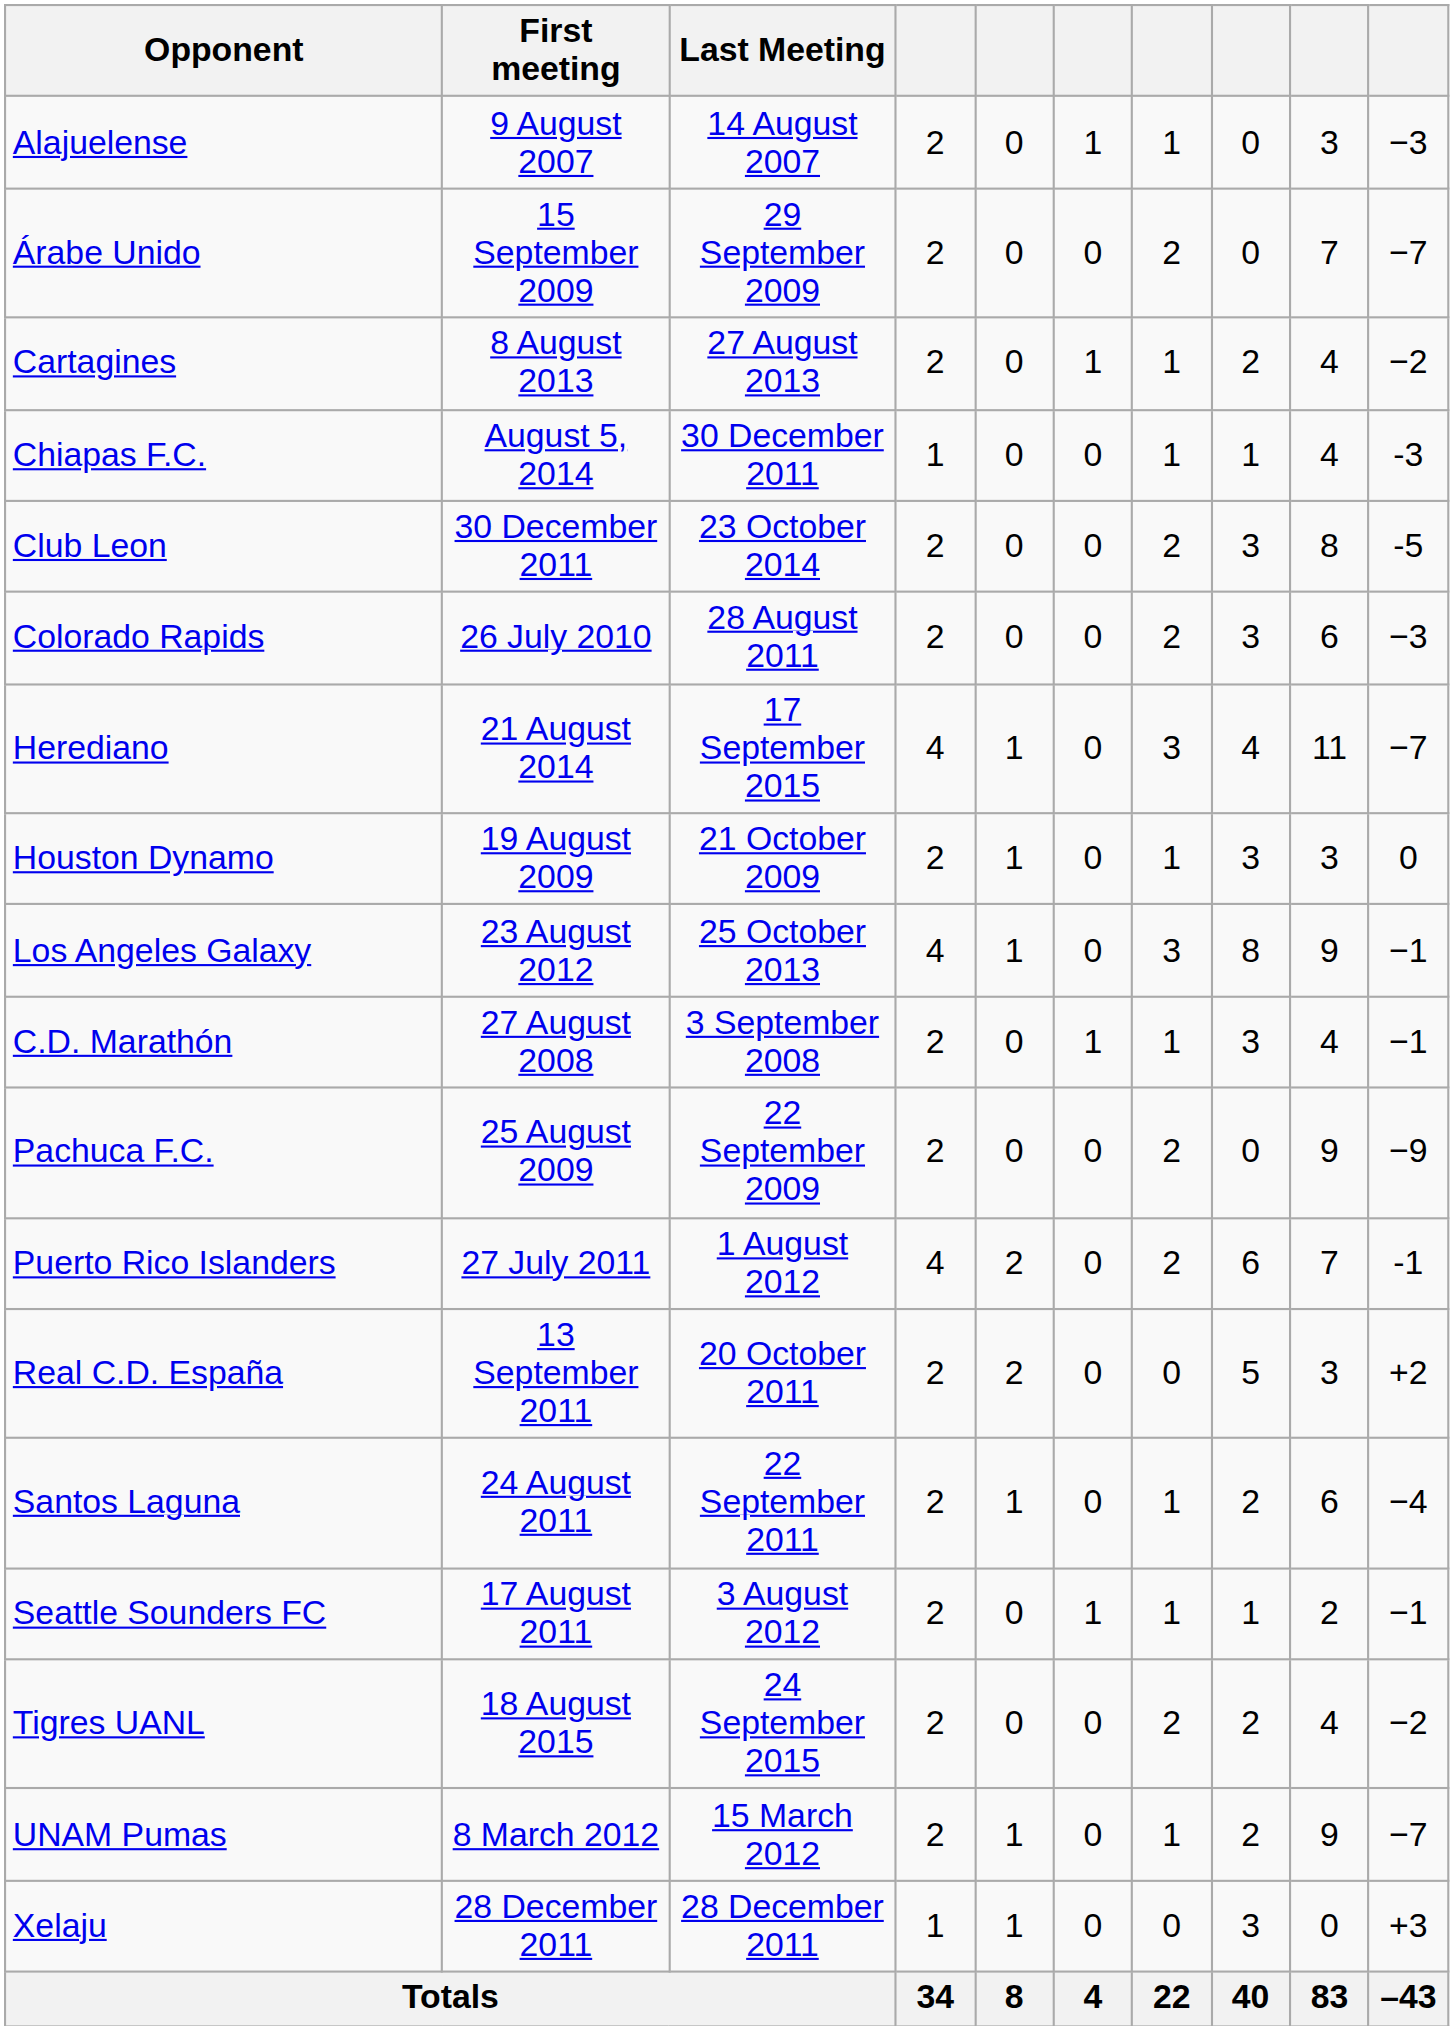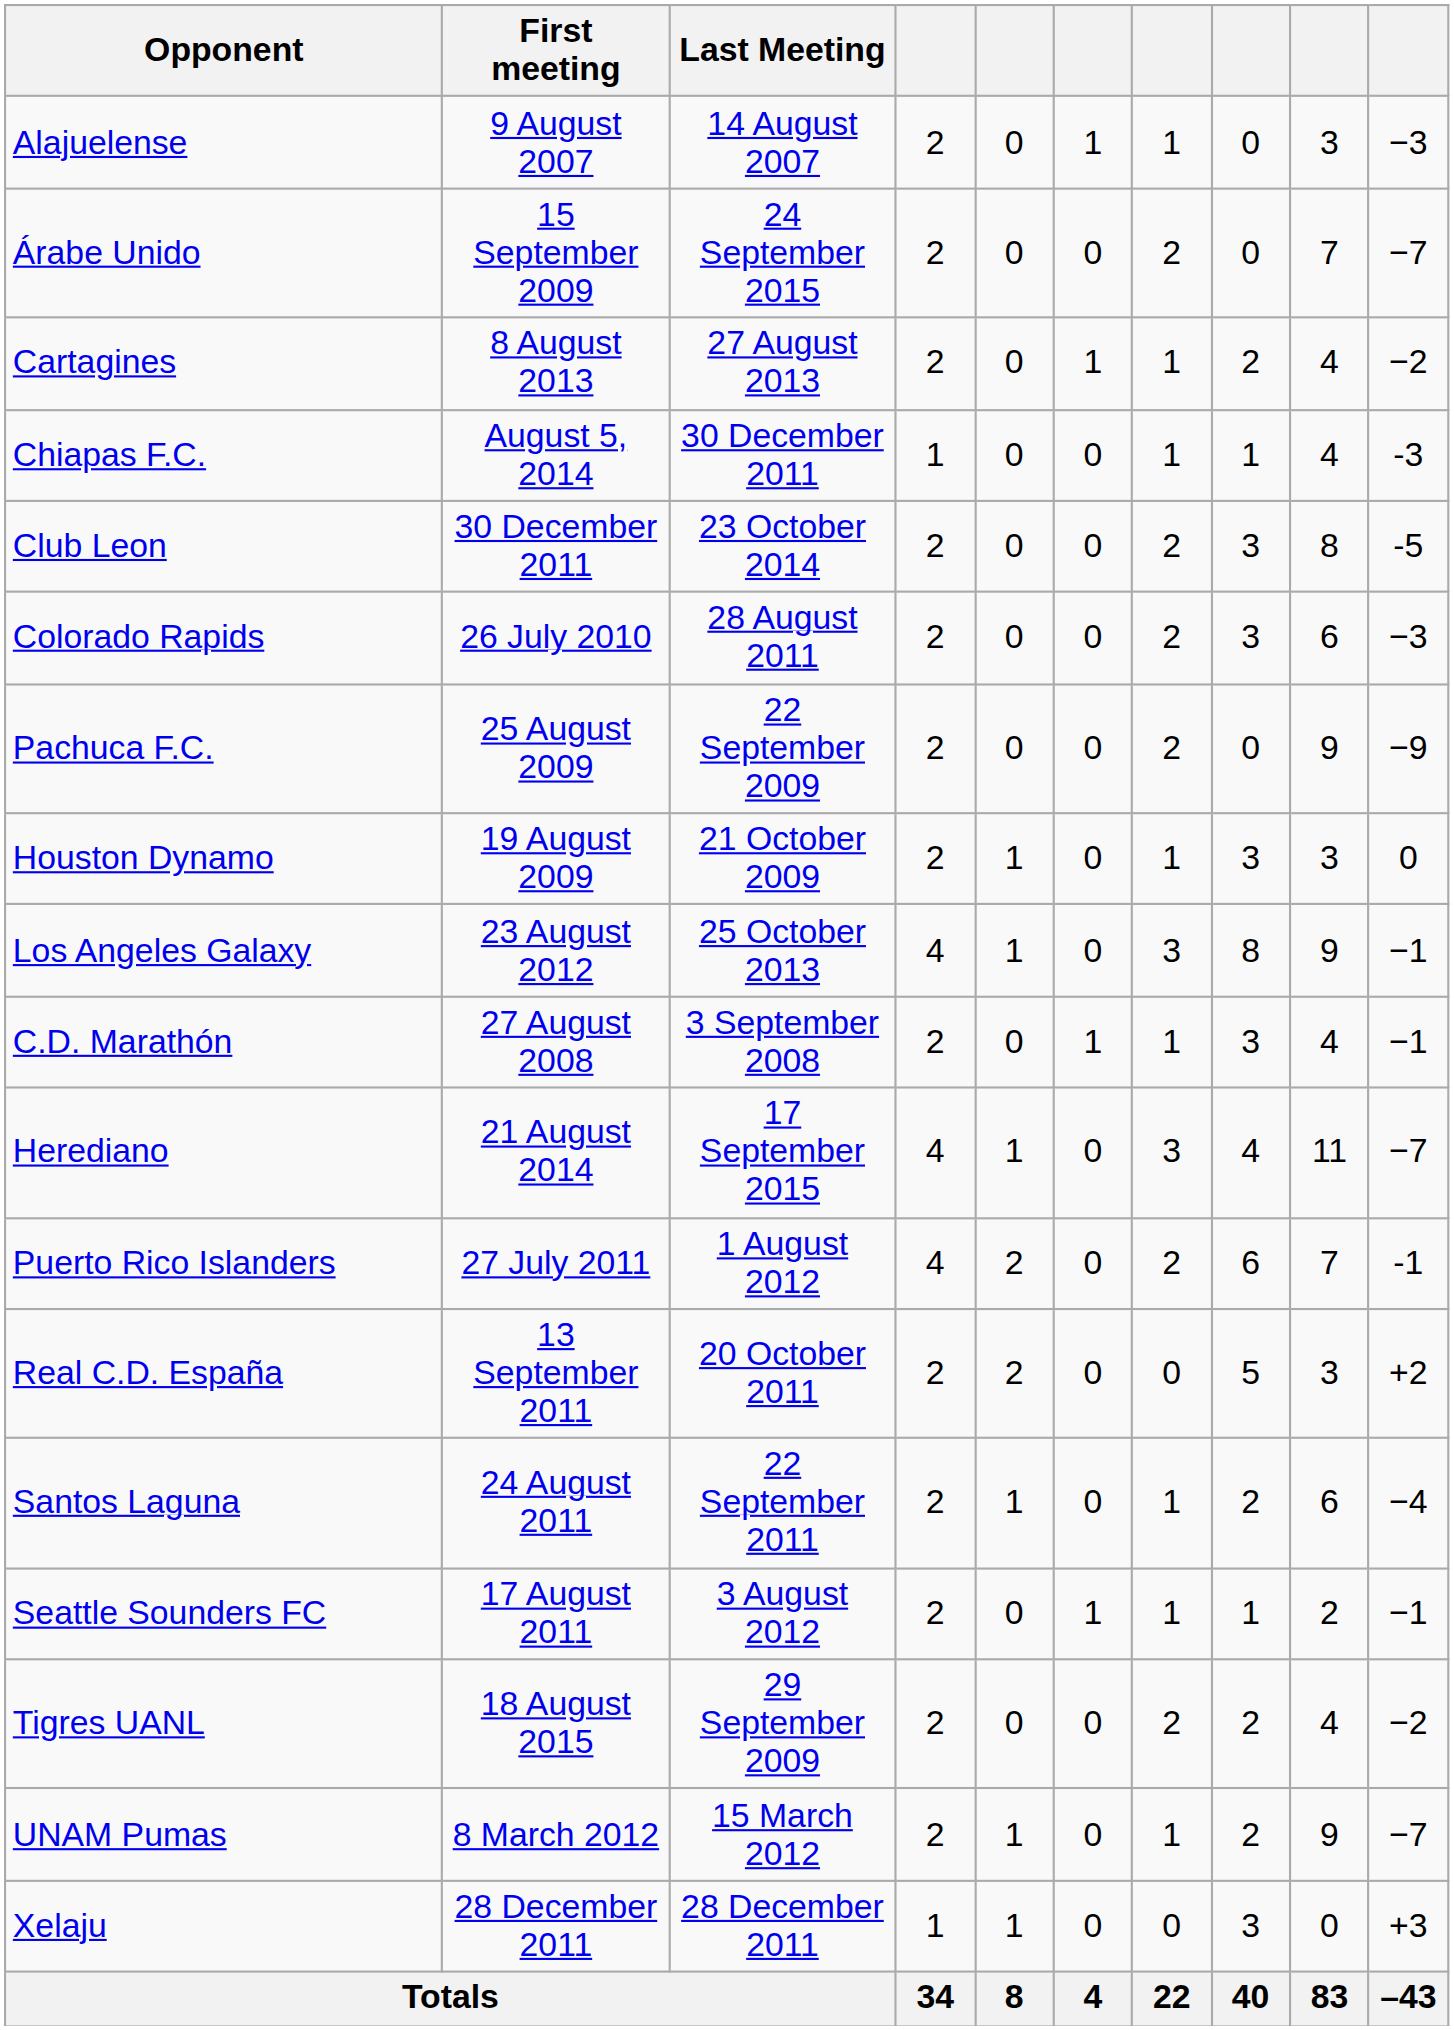 <table class="wikitable">
 <tr>
 <th width="200">Opponent</th>
 <th width="100">First meeting</th>
 <th width="100">Last Meeting</th>
 <th width="30"></th>
 <th width="30"></th>
 <th width="30"></th>
 <th width="30"></th>
 <th width="30"></th>
 <th width="30"></th>
 <th width="30"></th>
 </tr>
 <tr align="center">
 <td align="left"> <a href='#'>Alajuelense</a></td>
 <td><a href='#'>9 August 2007</a></td>
 <td><a href='#'>14 August 2007</a></td>
 <td>2</td>
 <td>0</td>
 <td>1</td>
 <td>1</td>
 <td>0</td>
 <td>3</td>
 <td>−3</td>
 </tr>
 <tr align="center">
 <td align="left"> <a href='#'>Árabe Unido</a></td>
 <td><a href='#'>15 September 2009</a></td>
-<td><a href='#'>29 September 2009</a></td>
+<td><a href='#'>24 September 2015</a></td>
 <td>2</td>
 <td>0</td>
 <td>0</td>
 <td>2</td>
 <td>0</td>
 <td>7</td>
 <td>−7</td>
 </tr>
 <tr align="center">
 <td align="left"> <a href='#'>Cartagines</a></td>
 <td><a href='#'>8 August 2013</a></td>
 <td><a href='#'>27 August 2013</a></td>
 <td>2</td>
 <td>0</td>
 <td>1</td>
 <td>1</td>
 <td>2</td>
 <td>4</td>
 <td>−2</td>
 </tr>
 <tr align="center">
 <td align="left"> <a href='#'>Chiapas F.C.</a></td>
 <td><a href='#'>August 5, 2014</a></td>
 <td><a href='#'>30 December 2011</a></td>
 <td>1</td>
 <td>0</td>
 <td>0</td>
 <td>1</td>
 <td>1</td>
 <td>4</td>
 <td>-3</td>
 </tr>
 <tr align="center">
 <td align="left"> <a href='#'>Club Leon</a></td>
 <td><a href='#'>30 December 2011</a></td>
 <td><a href='#'>23 October 2014</a></td>
 <td>2</td>
 <td>0</td>
 <td>0</td>
 <td>2</td>
 <td>3</td>
 <td>8</td>
 <td>-5</td>
 </tr>
 <tr align="center">
 <td align="left"> <a href='#'>Colorado Rapids</a></td>
 <td><a href='#'>26 July 2010</a></td>
 <td><a href='#'>28 August 2011</a></td>
 <td>2</td>
 <td>0</td>
 <td>0</td>
 <td>2</td>
 <td>3</td>
 <td>6</td>
 <td>−3</td>
 </tr>
 <tr align="center">
-<td align="left"> <a href='#'>Herediano</a></td>
-<td><a href='#'>21 August 2014</a></td>
-<td><a href='#'>17 September 2015</a></td>
-<td>4</td>
-<td>1</td>
+<td align="left"> <a href='#'>Pachuca F.C.</a></td>
+<td><a href='#'>25 August 2009</a></td>
+<td><a href='#'>22 September 2009</a></td>
+<td>2</td>
 <td>0</td>
-<td>3</td>
-<td>4</td>
-<td>11</td>
-<td>−7</td>
+<td>0</td>
+<td>2</td>
+<td>0</td>
+<td>9</td>
+<td>−9</td>
 </tr>
 <tr align="center">
 <td align="left"> <a href='#'>Houston Dynamo</a></td>
 <td><a href='#'>19 August 2009</a></td>
 <td><a href='#'>21 October 2009</a></td>
 <td>2</td>
 <td>1</td>
 <td>0</td>
 <td>1</td>
 <td>3</td>
 <td>3</td>
 <td>0</td>
 </tr>
 <tr align="center">
 <td align="left"> <a href='#'>Los Angeles Galaxy</a></td>
 <td><a href='#'>23 August 2012</a></td>
 <td><a href='#'>25 October 2013</a></td>
 <td>4</td>
 <td>1</td>
 <td>0</td>
 <td>3</td>
 <td>8</td>
 <td>9</td>
 <td>−1</td>
 </tr>
 <tr align="center">
 <td align="left"> <a href='#'>C.D. Marathón</a></td>
 <td><a href='#'>27 August 2008</a></td>
 <td><a href='#'>3 September 2008</a></td>
 <td>2</td>
 <td>0</td>
 <td>1</td>
 <td>1</td>
 <td>3</td>
 <td>4</td>
 <td>−1</td>
 </tr>
 <tr align="center">
-<td align="left"> <a href='#'>Pachuca F.C.</a></td>
-<td><a href='#'>25 August 2009</a></td>
-<td><a href='#'>22 September 2009</a></td>
-<td>2</td>
+<td align="left"> <a href='#'>Herediano</a></td>
+<td><a href='#'>21 August 2014</a></td>
+<td><a href='#'>17 September 2015</a></td>
+<td>4</td>
+<td>1</td>
 <td>0</td>
-<td>0</td>
-<td>2</td>
-<td>0</td>
-<td>9</td>
-<td>−9</td>
+<td>3</td>
+<td>4</td>
+<td>11</td>
+<td>−7</td>
 </tr>
 <tr align="center">
 <td align="left"> <a href='#'>Puerto Rico Islanders</a></td>
 <td><a href='#'>27 July 2011</a></td>
 <td><a href='#'>1 August 2012</a></td>
 <td>4</td>
 <td>2</td>
 <td>0</td>
 <td>2</td>
 <td>6</td>
 <td>7</td>
 <td>-1</td>
 </tr>
 <tr align="center">
 <td align="left"> <a href='#'>Real C.D. España</a></td>
 <td><a href='#'>13 September 2011</a></td>
 <td><a href='#'>20 October 2011</a></td>
 <td>2</td>
 <td>2</td>
 <td>0</td>
 <td>0</td>
 <td>5</td>
 <td>3</td>
 <td>+2</td>
 </tr>
 <tr align="center">
 <td align="left"> <a href='#'>Santos Laguna</a></td>
 <td><a href='#'>24 August 2011</a></td>
 <td><a href='#'>22 September 2011</a></td>
 <td>2</td>
 <td>1</td>
 <td>0</td>
 <td>1</td>
 <td>2</td>
 <td>6</td>
 <td>−4</td>
 </tr>
 <tr align="center">
 <td align="left"> <a href='#'>Seattle Sounders FC</a></td>
 <td><a href='#'>17 August 2011</a></td>
 <td><a href='#'>3 August 2012</a></td>
 <td>2</td>
 <td>0</td>
 <td>1</td>
 <td>1</td>
 <td>1</td>
 <td>2</td>
 <td>−1</td>
 </tr>
 <tr align="center">
 <td align="left"> <a href='#'>Tigres UANL</a></td>
 <td><a href='#'>18 August 2015</a></td>
-<td><a href='#'>24 September 2015</a></td>
+<td><a href='#'>29 September 2009</a></td>
 <td>2</td>
 <td>0</td>
 <td>0</td>
 <td>2</td>
 <td>2</td>
 <td>4</td>
 <td>−2</td>
 </tr>
 <tr align="center">
 <td align="left"> <a href='#'>UNAM Pumas</a></td>
 <td><a href='#'>8 March 2012</a></td>
 <td><a href='#'>15 March 2012</a></td>
 <td>2</td>
 <td>1</td>
 <td>0</td>
 <td>1</td>
 <td>2</td>
 <td>9</td>
 <td>−7</td>
 </tr>
 <tr align="center">
 <td align="left"> <a href='#'>Xelaju</a></td>
 <td><a href='#'>28 December 2011</a></td>
 <td><a href='#'>28 December 2011</a></td>
 <td>1</td>
 <td>1</td>
 <td>0</td>
 <td>0</td>
 <td>3</td>
 <td>0</td>
 <td>+3</td>
 </tr>
 <tr>
 <th colspan="3">Totals</th>
 <th>34</th>
 <th>8</th>
 <th>4</th>
 <th>22</th>
 <th>40</th>
 <th>83</th>
 <th>–43</th>
 </tr>
 </table>
